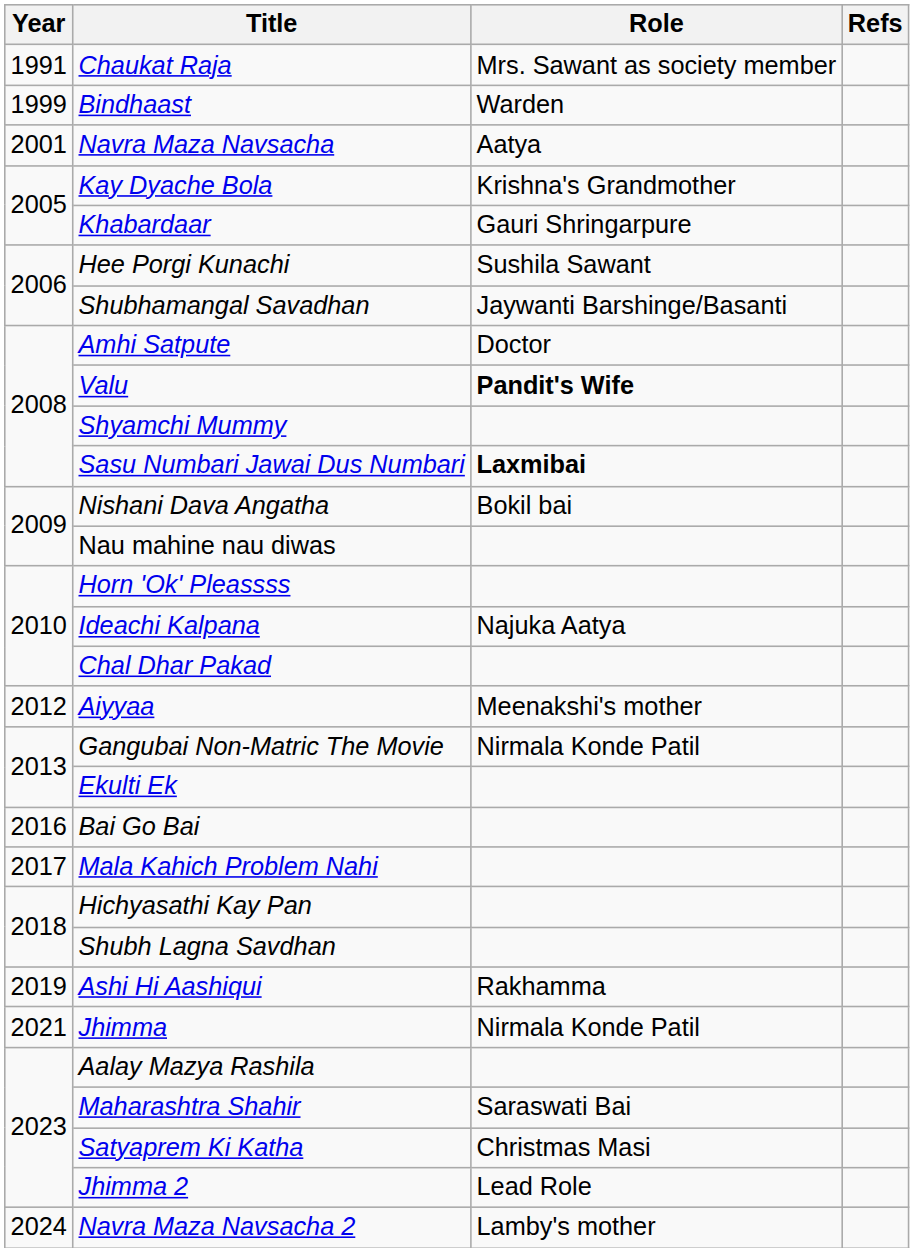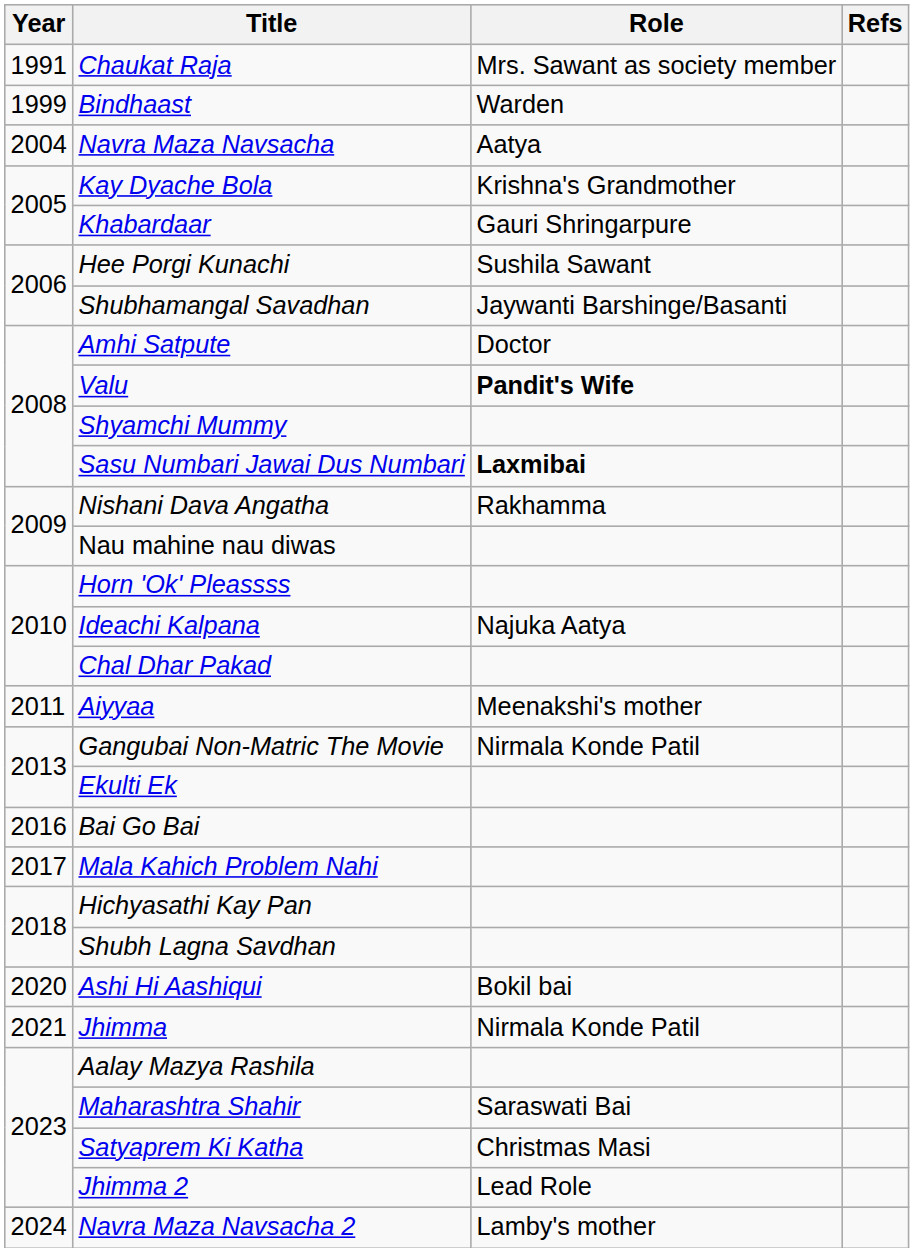 <table class="wikitable">
 <tr>
 <th>Year</th>
 <th>Title</th>
 <th>Role</th>
 <th>Refs</th>
 </tr>
 <tr>
 <td>1991</td>
 <td><em><a href='#'>Chaukat Raja</a></em></td>
 <td>Mrs. Sawant as society member</td>
 <td></td>
 </tr>
 <tr>
 <td>1999</td>
 <td><em><a href='#'>Bindhaast</a></em></td>
 <td>Warden</td>
 <td></td>
 </tr>
 <tr>
-<td>2001</td>
+<td>2004</td>
 <td><em><a href='#'>Navra Maza Navsacha</a></em></td>
 <td>Aatya</td>
 <td></td>
 </tr>
 <tr>
 <td rowspan="2">2005</td>
 <td><em><a href='#'>Kay Dyache Bola</a></em></td>
 <td>Krishna's Grandmother</td>
 <td></td>
 </tr>
 <tr>
 <td><em><a href='#'>Khabardaar</a></em></td>
 <td>Gauri Shringarpure</td>
 <td></td>
 </tr>
 <tr>
 <td rowspan="2">2006</td>
 <td><em>Hee Porgi Kunachi</em></td>
 <td>Sushila Sawant</td>
 <td></td>
 </tr>
 <tr>
 <td><em>Shubhamangal Savadhan</em></td>
 <td>Jaywanti Barshinge/Basanti</td>
 <td></td>
 </tr>
 <tr>
 <td rowspan="4">2008</td>
 <td><em><a href='#'>Amhi Satpute</a></em></td>
 <td>Doctor</td>
 <td></td>
 </tr>
 <tr>
 <td><em><a href='#'>Valu</a></em></td>
 <td><strong>Pandit's Wife</strong></td>
 <td></td>
 </tr>
 <tr>
 <td><em><a href='#'>Shyamchi Mummy</a></em></td>
 <td></td>
 <td></td>
 </tr>
 <tr>
 <td><em><a href='#'>Sasu Numbari Jawai Dus Numbari</a></em></td>
 <td><strong>Laxmibai</strong></td>
 <td></td>
 </tr>
 <tr>
 <td Rowspan ="2">2009</td>
 <td><em>Nishani Dava Angatha</em></td>
-<td>Bokil bai</td>
+<td>Rakhamma</td>
 <td></td>
 </tr>
 <tr>
 <td>Nau mahine nau diwas</td>
 <td></td>
 <td></td>
 </tr>
 <tr>
 <td rowspan="3">2010</td>
 <td><em><a href='#'>Horn 'Ok' Pleassss</a></em></td>
 <td></td>
 <td></td>
 </tr>
 <tr>
 <td><em><a href='#'>Ideachi Kalpana</a></em></td>
 <td>Najuka Aatya</td>
 <td></td>
 </tr>
 <tr>
 <td><em><a href='#'>Chal Dhar Pakad</a></em></td>
 <td></td>
 <td></td>
 </tr>
 <tr>
-<td>2012</td>
+<td>2011</td>
 <td><em><a href='#'>Aiyyaa</a></em></td>
 <td>Meenakshi's mother</td>
 <td></td>
 </tr>
 <tr>
 <td rowspan="2">2013</td>
 <td><em>Gangubai Non-Matric The Movie</em></td>
 <td>Nirmala Konde Patil</td>
 <td></td>
 </tr>
 <tr>
 <td><em><a href='#'>Ekulti Ek</a></em></td>
 <td></td>
 <td></td>
 </tr>
 <tr>
 <td>2016</td>
 <td><em>Bai Go Bai</em></td>
 <td></td>
 <td></td>
 </tr>
 <tr>
 <td>2017</td>
 <td><em><a href='#'>Mala Kahich Problem Nahi</a></em></td>
 <td></td>
 <td></td>
 </tr>
 <tr>
 <td rowspan="2">2018</td>
 <td><em>Hichyasathi Kay Pan</em></td>
 <td></td>
 <td></td>
 </tr>
 <tr>
 <td><em>Shubh Lagna Savdhan</em></td>
 <td></td>
 <td></td>
 </tr>
 <tr>
-<td>2019</td>
+<td>2020</td>
 <td><em><a href='#'>Ashi Hi Aashiqui</a></em></td>
-<td>Rakhamma</td>
+<td>Bokil bai</td>
 <td></td>
 </tr>
 <tr>
 <td>2021</td>
 <td><em><a href='#'>Jhimma</a></em></td>
 <td>Nirmala Konde Patil</td>
 <td></td>
 </tr>
 <tr>
 <td rowspan="4">2023</td>
 <td><em>Aalay Mazya Rashila</em></td>
 <td></td>
 <td></td>
 </tr>
 <tr>
 <td><em><a href='#'>Maharashtra Shahir</a></em></td>
 <td>Saraswati Bai</td>
 <td></td>
 </tr>
 <tr>
 <td><em><a href='#'>Satyaprem Ki Katha</a></em></td>
 <td>Christmas Masi</td>
 <td></td>
 </tr>
 <tr>
 <td><em><a href='#'>Jhimma 2</a></em></td>
 <td>Lead Role</td>
 <td></td>
 </tr>
 <tr>
 <td>2024</td>
 <td><em><a href='#'>Navra Maza Navsacha 2</a></em></td>
 <td>Lamby's mother</td>
 <td></td>
 </tr>
 </table>
